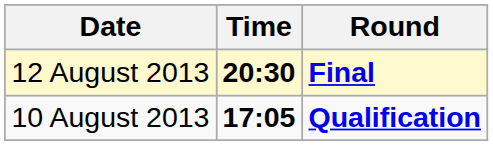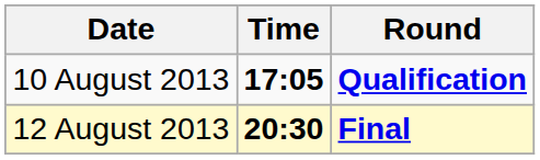 <table class="wikitable">
 <tr>
 <th>Date</th>
 <th>Time</th>
 <th>Round</th>
 </tr>
+<tr>
+<td>10 August 2013</td>
+<td><strong>17:05</strong></td>
+<td><strong><a href='#'>Qualification</a></strong></td>
+</tr>
 <tr style=background:lemonchiffon>
 <td>12 August 2013</td>
 <td><strong>20:30</strong></td>
 <td><strong><a href='#'>Final</a></strong></td>
 </tr>
-<tr>
-<td>10 August 2013</td>
-<td><strong>17:05</strong></td>
-<td><strong><a href='#'>Qualification</a></strong></td>
-</tr>
 </table>
